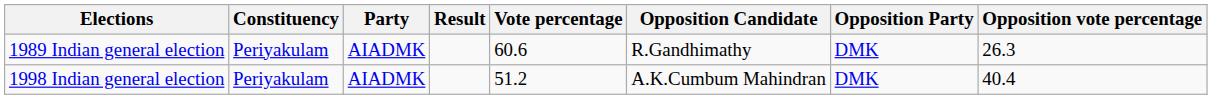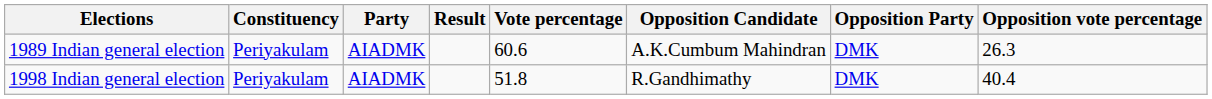 <table class="wikitable sortable">
 <tr>
 <th>Elections</th>
 <th>Constituency</th>
 <th>Party</th>
 <th>Result</th>
 <th>Vote percentage</th>
 <th>Opposition Candidate</th>
 <th>Opposition Party</th>
 <th>Opposition vote percentage</th>
 </tr>
 <tr>
 <td><a href='#'>1989 Indian general election</a></td>
 <td><a href='#'>Periyakulam</a></td>
 <td><a href='#'>AIADMK</a></td>
 <td></td>
 <td>60.6</td>
-<td>R.Gandhimathy</td>
+<td>A.K.Cumbum Mahindran</td>
 <td><a href='#'>DMK</a></td>
 <td>26.3</td>
 </tr>
 <tr>
 <td><a href='#'>1998 Indian general election</a></td>
 <td><a href='#'>Periyakulam</a></td>
 <td><a href='#'>AIADMK</a></td>
 <td></td>
-<td>51.2</td>
-<td>A.K.Cumbum Mahindran</td>
+<td>51.8</td>
+<td>R.Gandhimathy</td>
 <td><a href='#'>DMK</a></td>
 <td>40.4</td>
 </tr>
 </table>
